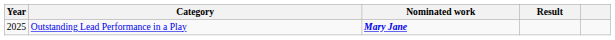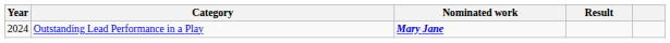 <table class="wikitable" style="width:80%;">
 <tr>
 <th style="width:4%;">Year</th>
 <th style="width:55%;">Category</th>
 <th style="width:26%;">Nominated work</th>
 <th style="width:10%;">Result</th>
 <th width=5%></th>
 </tr>
 <tr>
-<td align="center">2025</td>
+<td align="center">2024</td>
 <td><a href='#'>Outstanding Lead Performance in a Play</a></td>
 <td><strong><em><a href='#'>Mary Jane</a></em></strong></td>
 <td></td>
 <td></td>
 </tr>
 </table>
